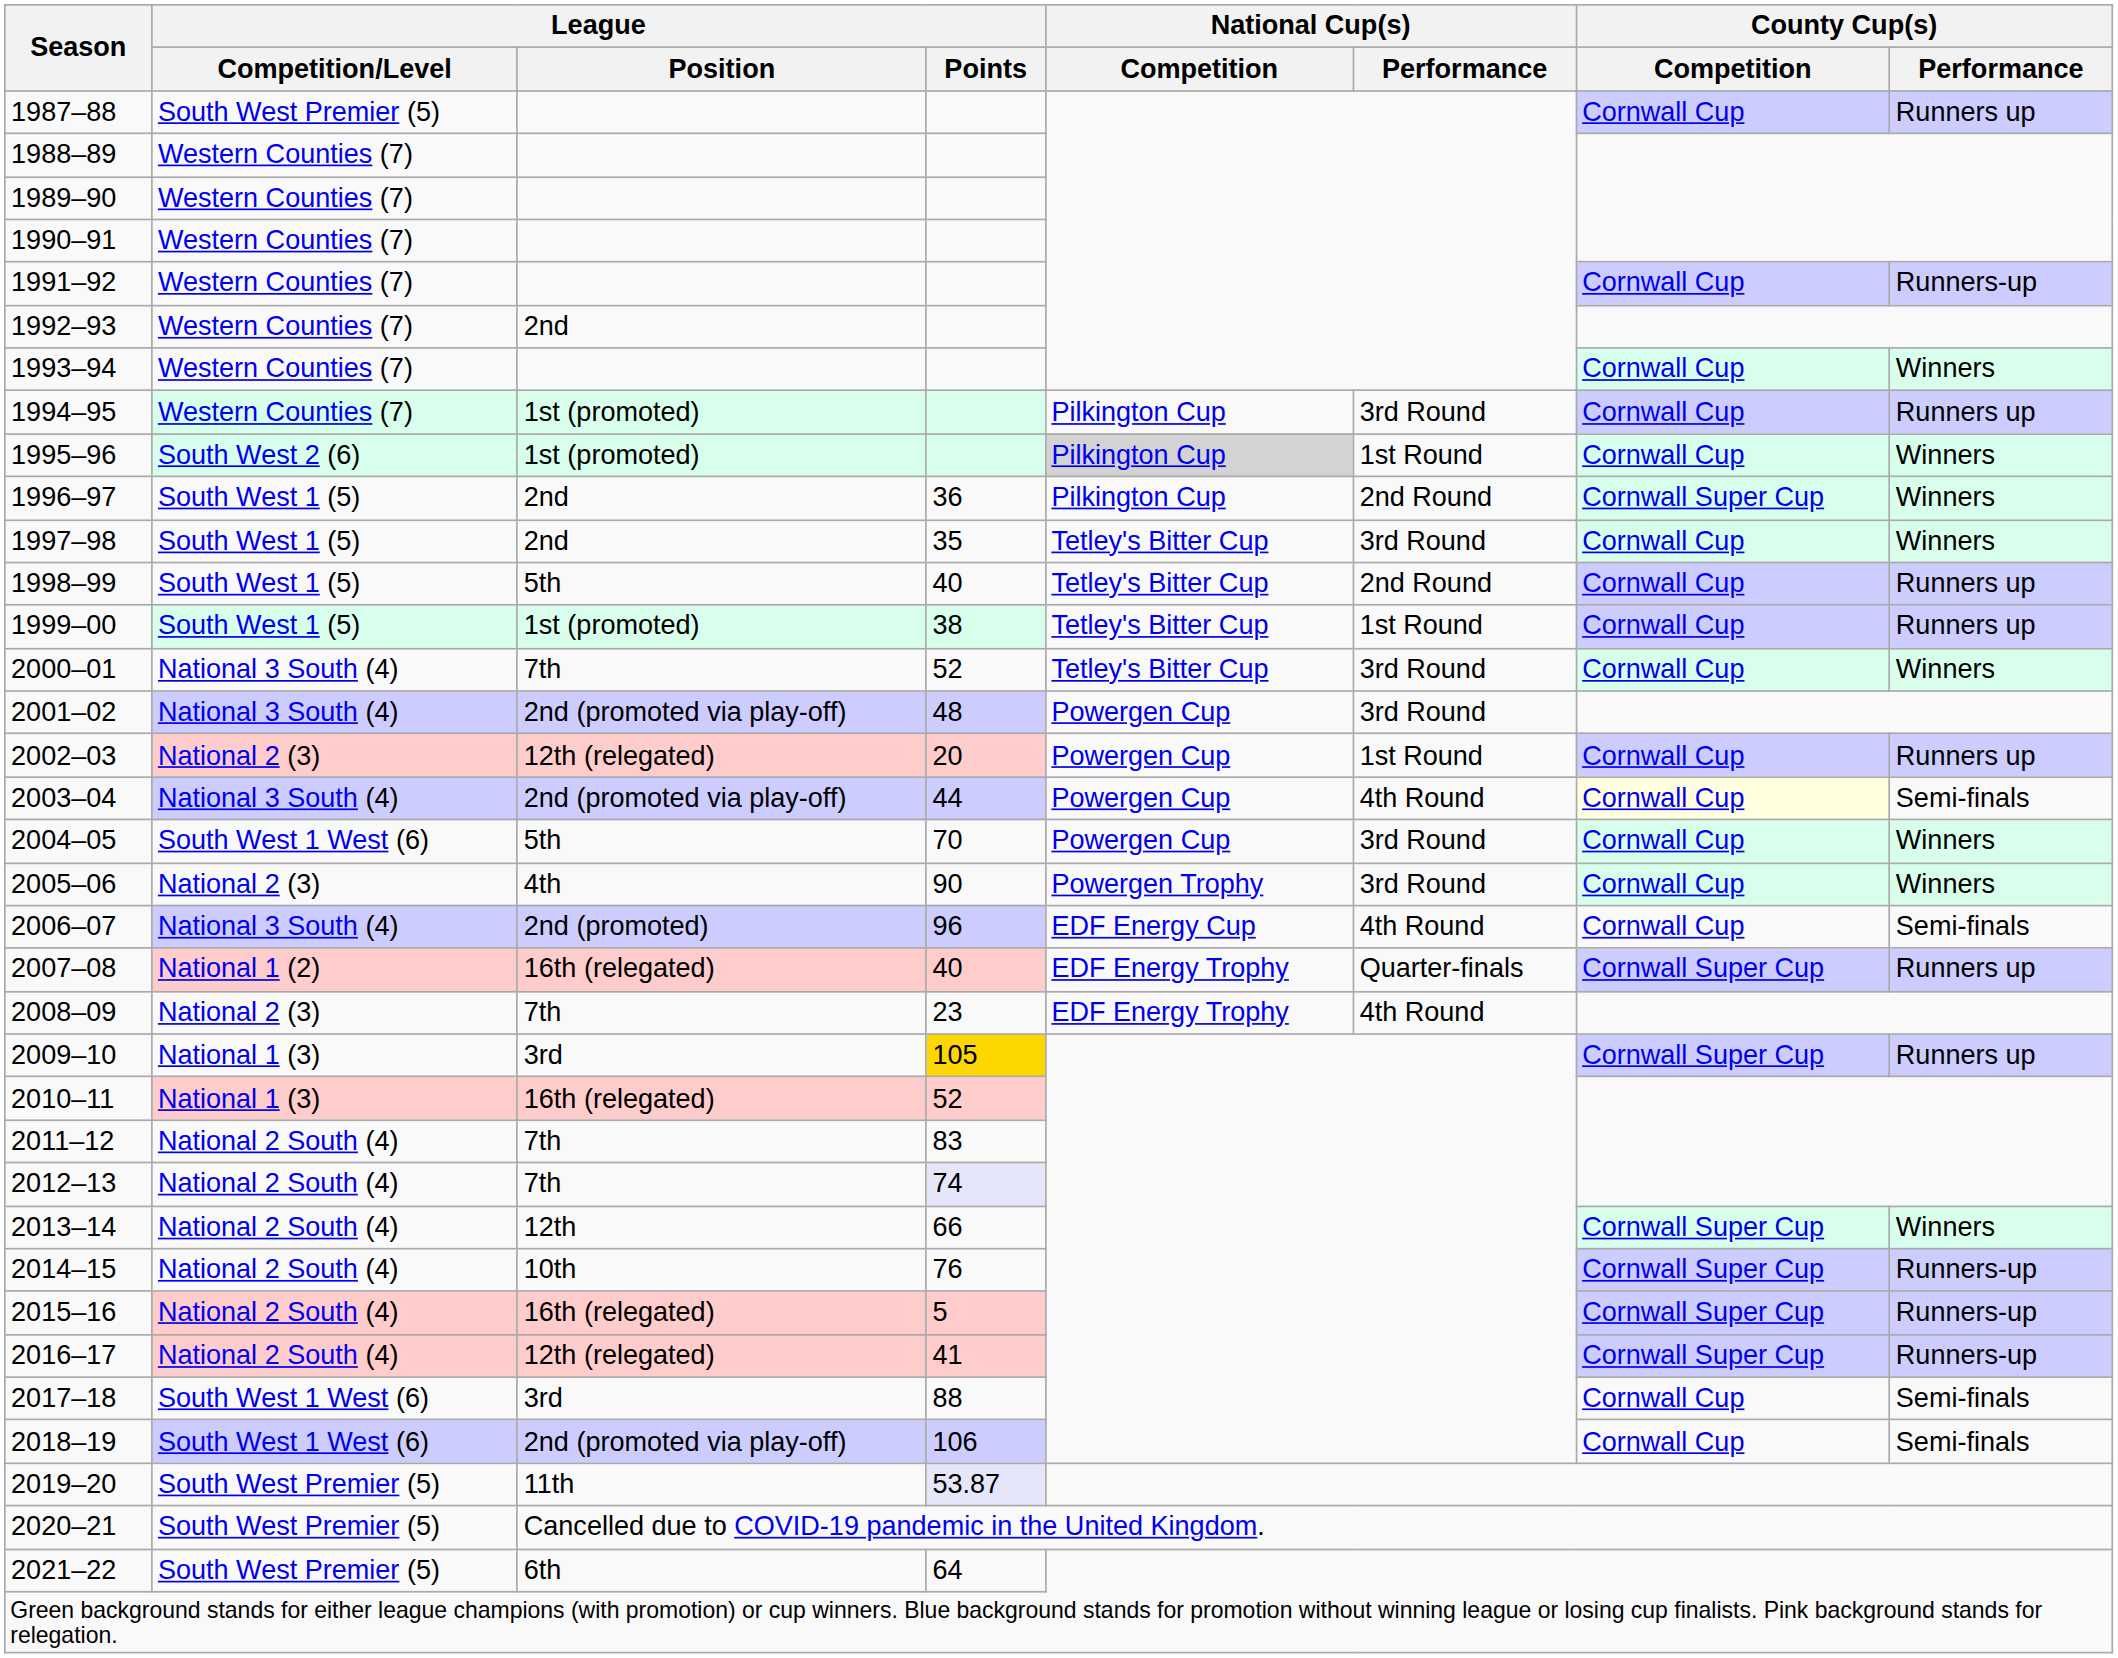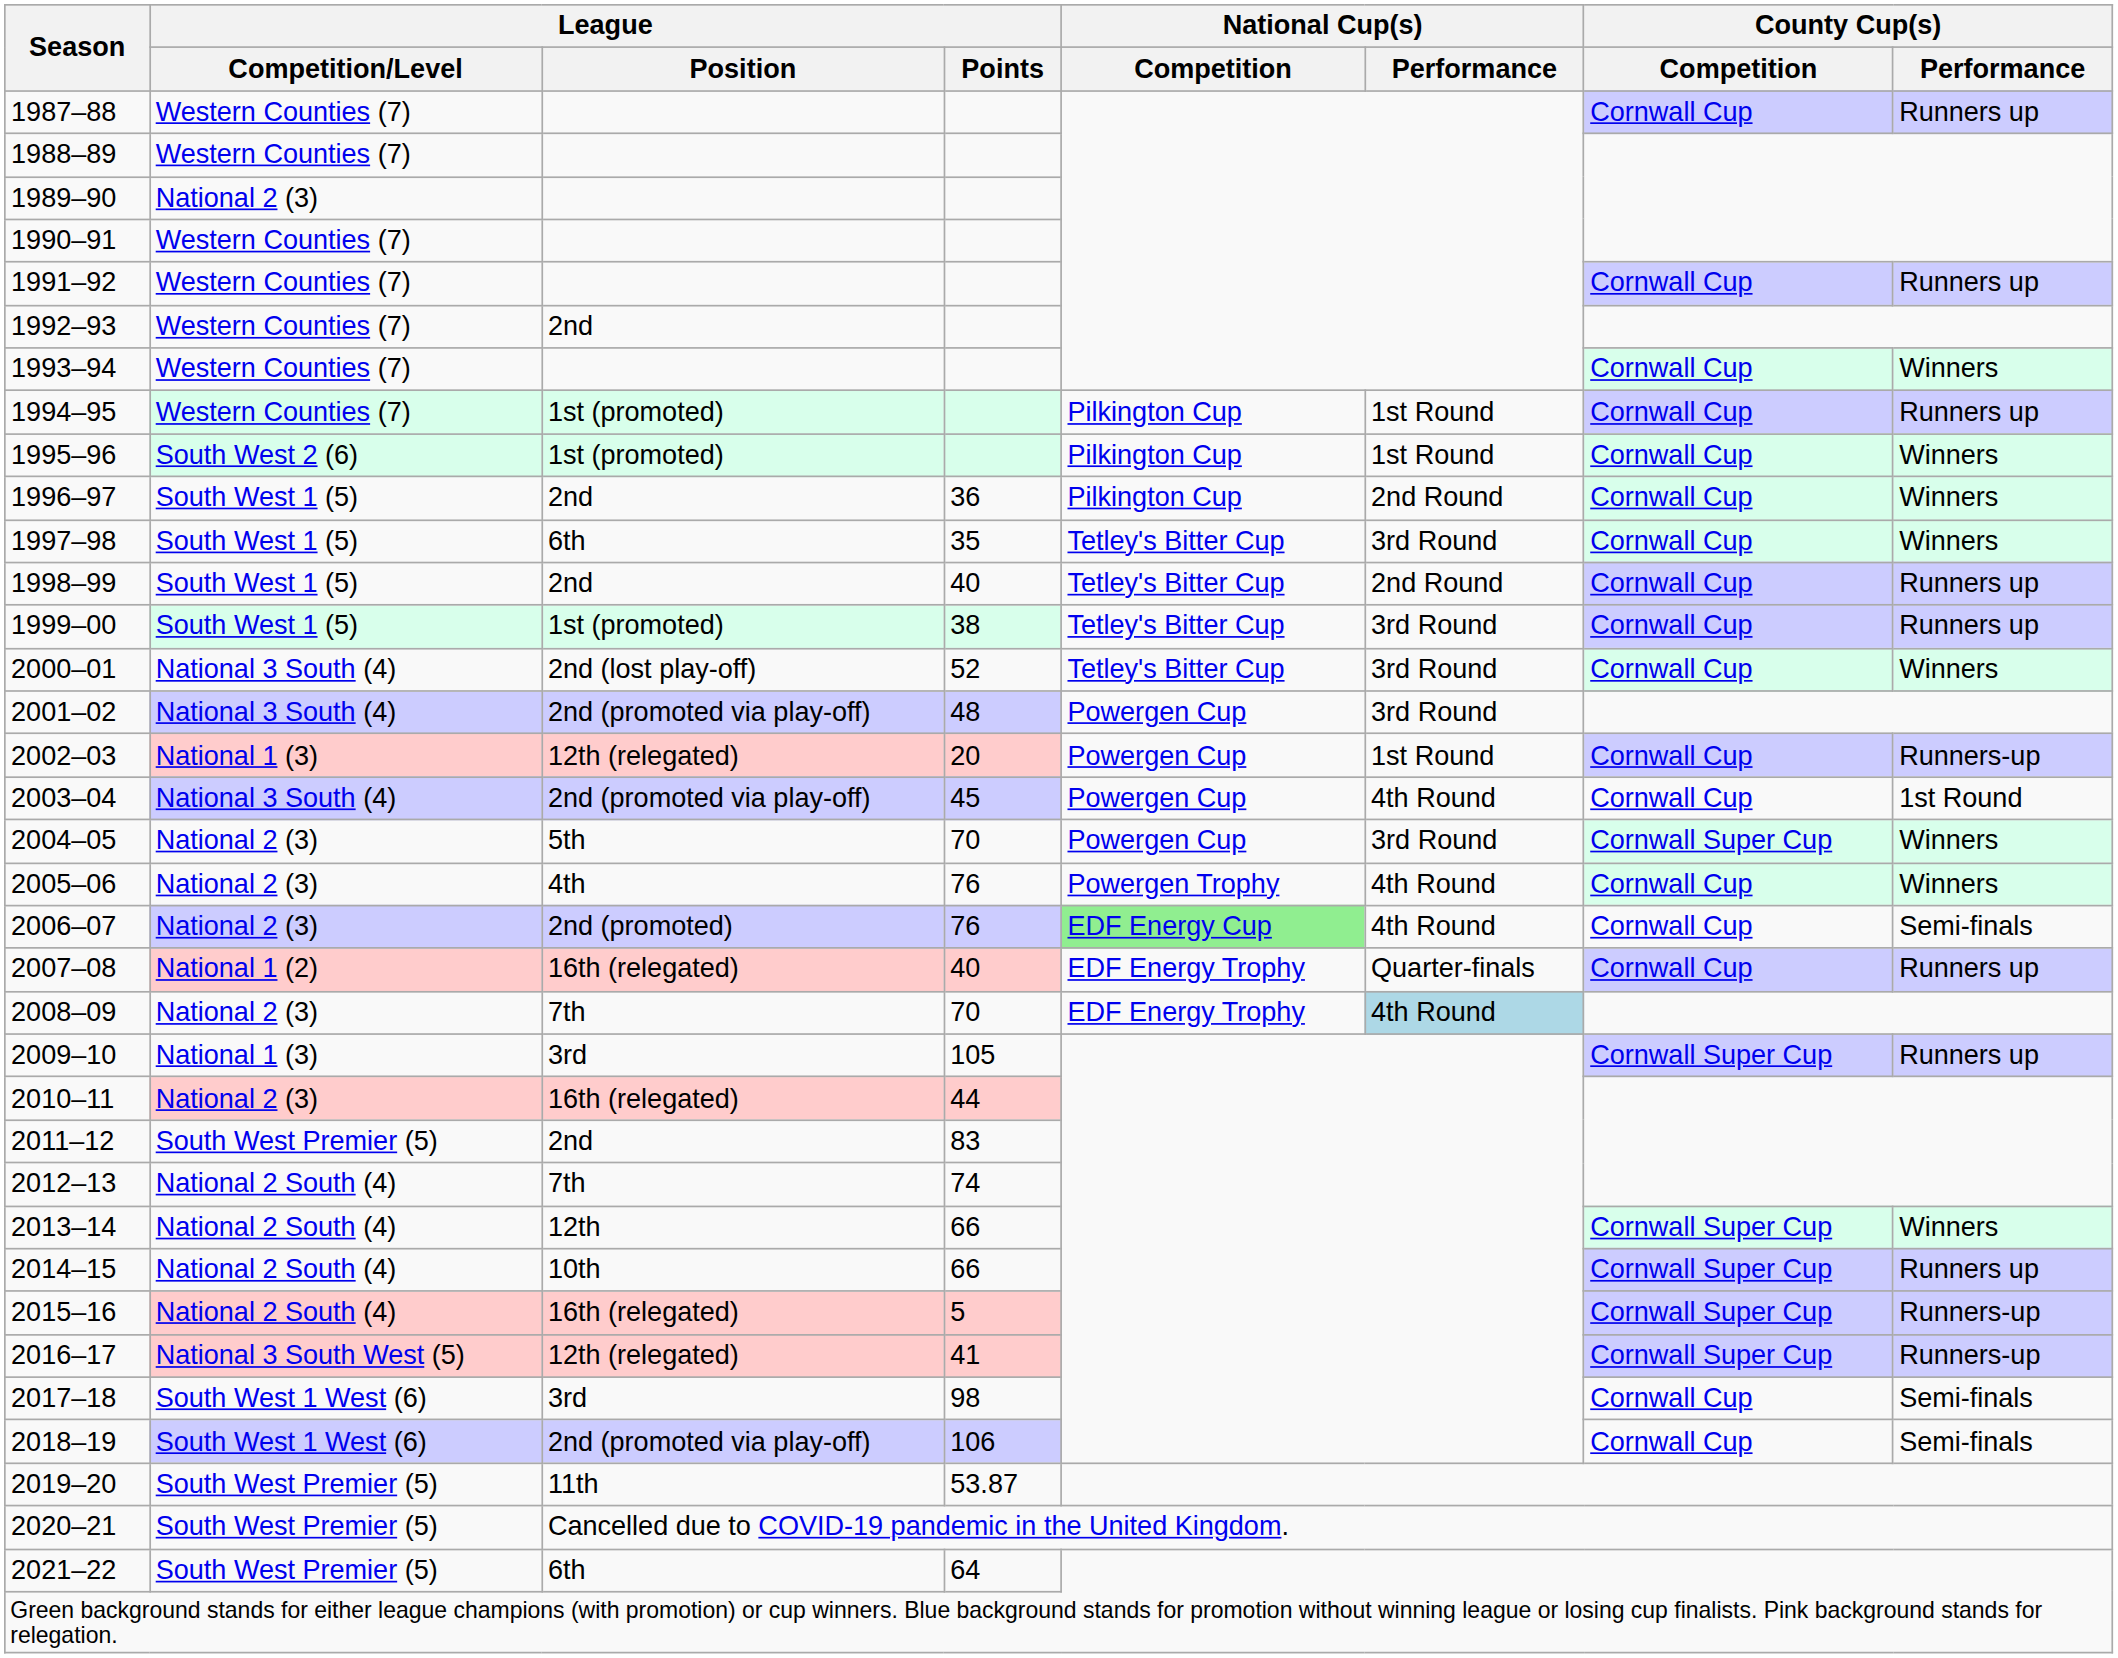 <table class="wikitable">
 <tr>
 <th rowspan="2">Season</th>
 <th colspan="3">League</th>
 <th colspan="2">National Cup(s)</th>
 <th colspan="2">County Cup(s)</th>
 </tr>
 <tr>
 <th>Competition/Level</th>
 <th>Position</th>
 <th>Points</th>
 <th>Competition</th>
 <th>Performance</th>
 <th>Competition</th>
 <th>Performance</th>
 </tr>
 <tr>
 <td>1987–88</td>
-<td><a href='#'>South West Premier</a> (5)</td>
+<td><a href='#'>Western Counties</a> (7)</td>
 <td></td>
 <td></td>
 <td rowspan=7 colspan=2></td>
 <td style="background: #ccccff"><a href='#'>Cornwall Cup</a></td>
 <td style="background: #ccccff">Runners up</td>
 </tr>
 <tr>
 <td>1988–89</td>
 <td><a href='#'>Western Counties</a> (7)</td>
 <td></td>
 <td></td>
 </tr>
 <tr>
 <td>1989–90</td>
-<td><a href='#'>Western Counties</a> (7)</td>
+<td><a href='#'>National 2</a> (3)</td>
 <td></td>
 <td></td>
 </tr>
 <tr>
 <td>1990–91</td>
 <td><a href='#'>Western Counties</a> (7)</td>
 <td></td>
 <td></td>
 </tr>
 <tr>
 <td>1991–92</td>
 <td><a href='#'>Western Counties</a> (7)</td>
 <td></td>
 <td></td>
 <td style="background: #ccccff"><a href='#'>Cornwall Cup</a></td>
-<td style="background: #ccccff">Runners-up</td>
+<td style="background: #ccccff">Runners up</td>
 </tr>
 <tr>
 <td>1992–93</td>
 <td><a href='#'>Western Counties</a> (7)</td>
 <td>2nd</td>
 <td></td>
 </tr>
 <tr>
 <td>1993–94</td>
 <td><a href='#'>Western Counties</a> (7)</td>
 <td></td>
 <td></td>
 <td style="background: #d8ffeb"><a href='#'>Cornwall Cup</a></td>
 <td style="background: #d8ffeb">Winners</td>
 </tr>
 <tr>
 <td>1994–95</td>
 <td style="background: #d8ffeb"><a href='#'>Western Counties</a> (7)</td>
 <td style="background: #d8ffeb">1st (promoted)</td>
 <td style="background: #d8ffeb"></td>
 <td><a href='#'>Pilkington Cup</a></td>
-<td>3rd Round</td>
+<td>1st Round</td>
 <td style="background: #ccccff"><a href='#'>Cornwall Cup</a></td>
 <td style="background: #ccccff">Runners up</td>
 </tr>
 <tr>
 <td>1995–96</td>
 <td style="background: #d8ffeb"><a href='#'>South West 2</a> (6)</td>
 <td style="background: #d8ffeb">1st (promoted)</td>
 <td style="background: #d8ffeb"></td>
-<td style="background: lightgrey;"><a href='#'>Pilkington Cup</a></td>
+<td><a href='#'>Pilkington Cup</a></td>
 <td>1st Round</td>
 <td style="background: #d8ffeb"><a href='#'>Cornwall Cup</a></td>
 <td style="background: #d8ffeb">Winners</td>
 </tr>
 <tr>
 <td>1996–97</td>
 <td><a href='#'>South West 1</a> (5)</td>
 <td>2nd</td>
 <td>36</td>
 <td><a href='#'>Pilkington Cup</a></td>
 <td>2nd Round</td>
-<td style="background: #d8ffeb"><a href='#'>Cornwall Super Cup</a></td>
+<td style="background: #d8ffeb"><a href='#'>Cornwall Cup</a></td>
 <td style="background: #d8ffeb">Winners</td>
 </tr>
 <tr>
 <td>1997–98</td>
 <td><a href='#'>South West 1</a> (5)</td>
-<td>2nd</td>
+<td>6th</td>
 <td>35</td>
 <td><a href='#'>Tetley's Bitter Cup</a></td>
 <td>3rd Round</td>
 <td style="background: #d8ffeb"><a href='#'>Cornwall Cup</a></td>
 <td style="background: #d8ffeb">Winners</td>
 </tr>
 <tr>
 <td>1998–99</td>
 <td><a href='#'>South West 1</a> (5)</td>
-<td>5th</td>
+<td>2nd</td>
 <td>40</td>
 <td><a href='#'>Tetley's Bitter Cup</a></td>
 <td>2nd Round</td>
 <td style="background: #ccccff"><a href='#'>Cornwall Cup</a></td>
 <td style="background: #ccccff">Runners up</td>
 </tr>
 <tr>
 <td>1999–00</td>
 <td style="background: #d8ffeb"><a href='#'>South West 1</a> (5)</td>
 <td style="background: #d8ffeb">1st (promoted)</td>
 <td style="background: #d8ffeb">38</td>
 <td><a href='#'>Tetley's Bitter Cup</a></td>
-<td>1st Round</td>
+<td>3rd Round</td>
 <td style="background: #ccccff"><a href='#'>Cornwall Cup</a></td>
 <td style="background: #ccccff">Runners up</td>
 </tr>
 <tr>
 <td>2000–01</td>
 <td><a href='#'>National 3 South</a> (4)</td>
-<td>7th</td>
+<td>2nd (lost play-off)</td>
 <td>52</td>
 <td><a href='#'>Tetley's Bitter Cup</a></td>
 <td>3rd Round</td>
 <td style="background: #d8ffeb"><a href='#'>Cornwall Cup</a></td>
 <td style="background: #d8ffeb">Winners</td>
 </tr>
 <tr>
 <td>2001–02</td>
 <td style="background: #ccccff"><a href='#'>National 3 South</a> (4)</td>
 <td style="background: #ccccff">2nd (promoted via play-off)</td>
 <td style="background: #ccccff">48</td>
 <td><a href='#'>Powergen Cup</a></td>
 <td>3rd Round</td>
 </tr>
 <tr>
 <td>2002–03</td>
-<td style="background: #ffcccc"><a href='#'>National 2</a> (3)</td>
+<td style="background: #ffcccc"><a href='#'>National 1</a> (3)</td>
 <td style="background: #ffcccc">12th (relegated)</td>
 <td style="background: #ffcccc">20</td>
 <td><a href='#'>Powergen Cup</a></td>
 <td>1st Round</td>
 <td style="background: #ccccff"><a href='#'>Cornwall Cup</a></td>
-<td style="background: #ccccff">Runners up</td>
+<td style="background: #ccccff">Runners-up</td>
 </tr>
 <tr>
 <td>2003–04</td>
 <td style="background: #ccccff"><a href='#'>National 3 South</a> (4)</td>
 <td style="background: #ccccff">2nd (promoted via play-off)</td>
-<td style="background: #ccccff">44</td>
+<td style="background: #ccccff">45</td>
 <td><a href='#'>Powergen Cup</a></td>
 <td>4th Round</td>
-<td style="background: lightyellow;"><a href='#'>Cornwall Cup</a></td>
-<td>Semi-finals</td>
+<td><a href='#'>Cornwall Cup</a></td>
+<td>1st Round</td>
 </tr>
 <tr>
 <td>2004–05</td>
-<td><a href='#'>South West 1 West</a> (6)</td>
+<td><a href='#'>National 2</a> (3)</td>
 <td>5th</td>
 <td>70</td>
 <td><a href='#'>Powergen Cup</a></td>
 <td>3rd Round</td>
-<td style="background: #d8ffeb"><a href='#'>Cornwall Cup</a></td>
+<td style="background: #d8ffeb"><a href='#'>Cornwall Super Cup</a></td>
 <td style="background: #d8ffeb">Winners</td>
 </tr>
 <tr>
 <td>2005–06</td>
 <td><a href='#'>National 2</a> (3)</td>
 <td>4th</td>
-<td>90</td>
+<td>76</td>
 <td><a href='#'>Powergen Trophy</a></td>
-<td>3rd Round</td>
+<td>4th Round</td>
 <td style="background: #d8ffeb"><a href='#'>Cornwall Cup</a></td>
 <td style="background: #d8ffeb">Winners</td>
 </tr>
 <tr>
 <td>2006–07</td>
-<td style="background: #ccccff"><a href='#'>National 3 South</a> (4)</td>
+<td style="background: #ccccff"><a href='#'>National 2</a> (3)</td>
 <td style="background: #ccccff">2nd (promoted)</td>
-<td style="background: #ccccff">96</td>
-<td><a href='#'>EDF Energy Cup</a></td>
+<td style="background: #ccccff">76</td>
+<td style="background: lightgreen;"><a href='#'>EDF Energy Cup</a></td>
 <td>4th Round</td>
 <td><a href='#'>Cornwall Cup</a></td>
 <td>Semi-finals</td>
 </tr>
 <tr>
 <td>2007–08</td>
 <td style="background: #ffcccc"><a href='#'>National 1</a> (2)</td>
 <td style="background: #ffcccc">16th (relegated)</td>
 <td style="background: #ffcccc">40</td>
 <td><a href='#'>EDF Energy Trophy</a></td>
 <td>Quarter-finals</td>
-<td style="background: #ccccff"><a href='#'>Cornwall Super Cup</a></td>
+<td style="background: #ccccff"><a href='#'>Cornwall Cup</a></td>
 <td style="background: #ccccff">Runners up</td>
 </tr>
 <tr>
 <td>2008–09</td>
 <td><a href='#'>National 2</a> (3)</td>
 <td>7th</td>
-<td>23</td>
+<td>70</td>
 <td><a href='#'>EDF Energy Trophy</a></td>
-<td>4th Round</td>
+<td style="background: lightblue;">4th Round</td>
 <td colspan=2></td>
 </tr>
 <tr>
 <td>2009–10</td>
 <td><a href='#'>National 1</a> (3)</td>
 <td>3rd</td>
-<td style="background: gold;">105</td>
+<td>105</td>
 <td rowspan=10 colspan=2></td>
 <td style="background: #ccccff"><a href='#'>Cornwall Super Cup</a></td>
 <td style="background: #ccccff">Runners up</td>
 </tr>
 <tr>
 <td>2010–11</td>
-<td style="background: #ffcccc"><a href='#'>National 1</a> (3)</td>
+<td style="background: #ffcccc"><a href='#'>National 2</a> (3)</td>
 <td style="background: #ffcccc">16th (relegated)</td>
-<td style="background: #ffcccc">52</td>
+<td style="background: #ffcccc">44</td>
 <td rowspan=3 colspan=2></td>
 </tr>
 <tr>
 <td>2011–12</td>
-<td><a href='#'>National 2 South</a> (4)</td>
-<td>7th</td>
+<td><a href='#'>South West Premier</a> (5)</td>
+<td>2nd</td>
 <td>83</td>
 </tr>
 <tr>
 <td>2012–13</td>
 <td><a href='#'>National 2 South</a> (4)</td>
 <td>7th</td>
-<td style="background: lavender;">74</td>
+<td>74</td>
 </tr>
 <tr>
 <td>2013–14</td>
 <td><a href='#'>National 2 South</a> (4)</td>
 <td>12th</td>
 <td>66</td>
 <td style="background: #d8ffeb"><a href='#'>Cornwall Super Cup</a></td>
 <td style="background: #d8ffeb">Winners</td>
 </tr>
 <tr>
 <td>2014–15</td>
 <td><a href='#'>National 2 South</a> (4)</td>
 <td>10th</td>
-<td>76</td>
+<td>66</td>
 <td style="background: #ccccff"><a href='#'>Cornwall Super Cup</a></td>
-<td style="background: #ccccff">Runners-up</td>
+<td style="background: #ccccff">Runners up</td>
 </tr>
 <tr>
 <td>2015–16</td>
 <td style="background: #ffcccc"><a href='#'>National 2 South</a> (4)</td>
 <td style="background: #ffcccc">16th (relegated)</td>
 <td style="background: #ffcccc">5</td>
 <td style="background: #ccccff"><a href='#'>Cornwall Super Cup</a></td>
 <td style="background: #ccccff">Runners-up</td>
 </tr>
 <tr>
 <td>2016–17</td>
-<td style="background: #ffcccc"><a href='#'>National 2 South</a> (4)</td>
+<td style="background: #ffcccc"><a href='#'>National 3 South West</a> (5)</td>
 <td style="background: #ffcccc">12th (relegated)</td>
 <td style="background: #ffcccc">41</td>
 <td style="background: #ccccff"><a href='#'>Cornwall Super Cup</a></td>
 <td style="background: #ccccff">Runners-up</td>
 </tr>
 <tr>
 <td>2017–18</td>
 <td><a href='#'>South West 1 West</a> (6)</td>
 <td>3rd</td>
-<td>88</td>
+<td>98</td>
 <td><a href='#'>Cornwall Cup</a></td>
 <td>Semi-finals</td>
 </tr>
 <tr>
 <td>2018–19</td>
 <td style="background: #ccccff"><a href='#'>South West 1 West</a> (6)</td>
 <td style="background: #ccccff">2nd (promoted via play-off)</td>
 <td style="background: #ccccff">106</td>
 <td><a href='#'>Cornwall Cup</a></td>
 <td>Semi-finals</td>
 </tr>
 <tr>
 <td>2019–20</td>
 <td><a href='#'>South West Premier</a> (5)</td>
 <td>11th</td>
-<td style="background: lavender;">53.87</td>
+<td>53.87</td>
 </tr>
 <tr>
 <td>2020–21</td>
 <td><a href='#'>South West Premier</a> (5)</td>
 <td colspan=6>Cancelled due to <a href='#'>COVID-19 pandemic in the United Kingdom</a>.</td>
 </tr>
 <tr>
 <td>2021–22</td>
 <td><a href='#'>South West Premier</a> (5)</td>
 <td>6th</td>
 <td>64</td>
 </tr>
 <tr>
 <td colspan="15" style="border:0px;font-size:85%;"><span>Green background</span> stands for either league champions (with promotion) or cup winners. <span>Blue background</span> stands for promotion without winning league or losing cup finalists. <span>Pink background</span> stands for relegation.<br></td>
 </tr>
 </table>
